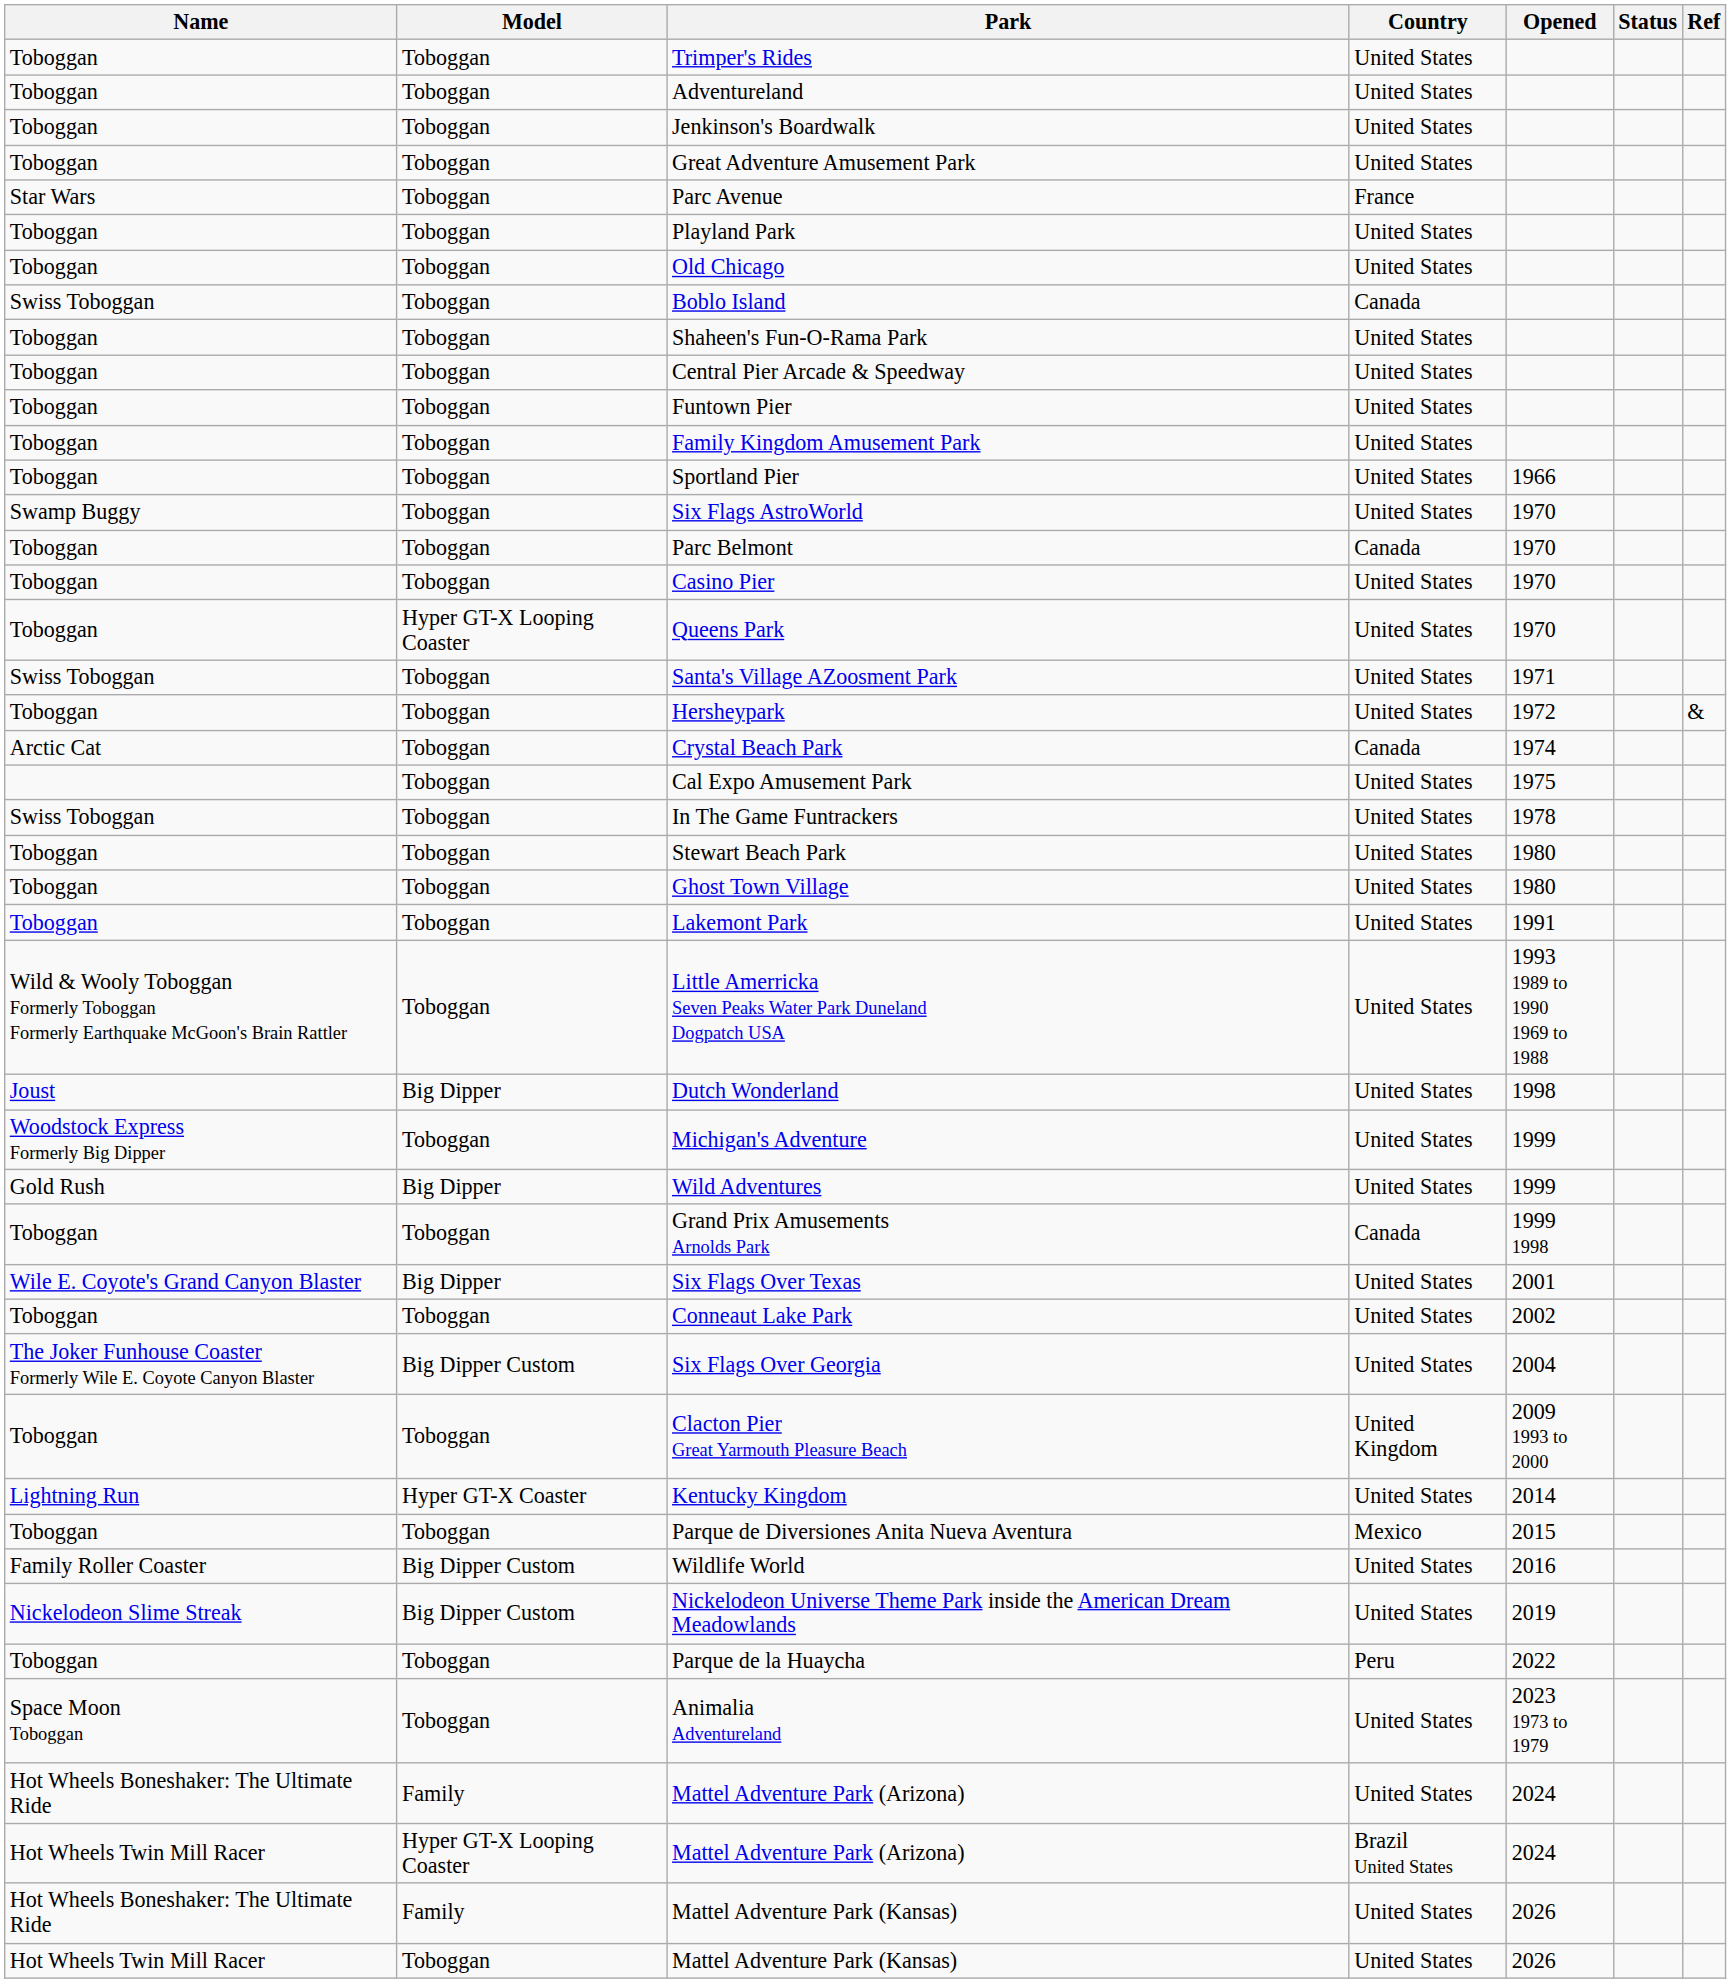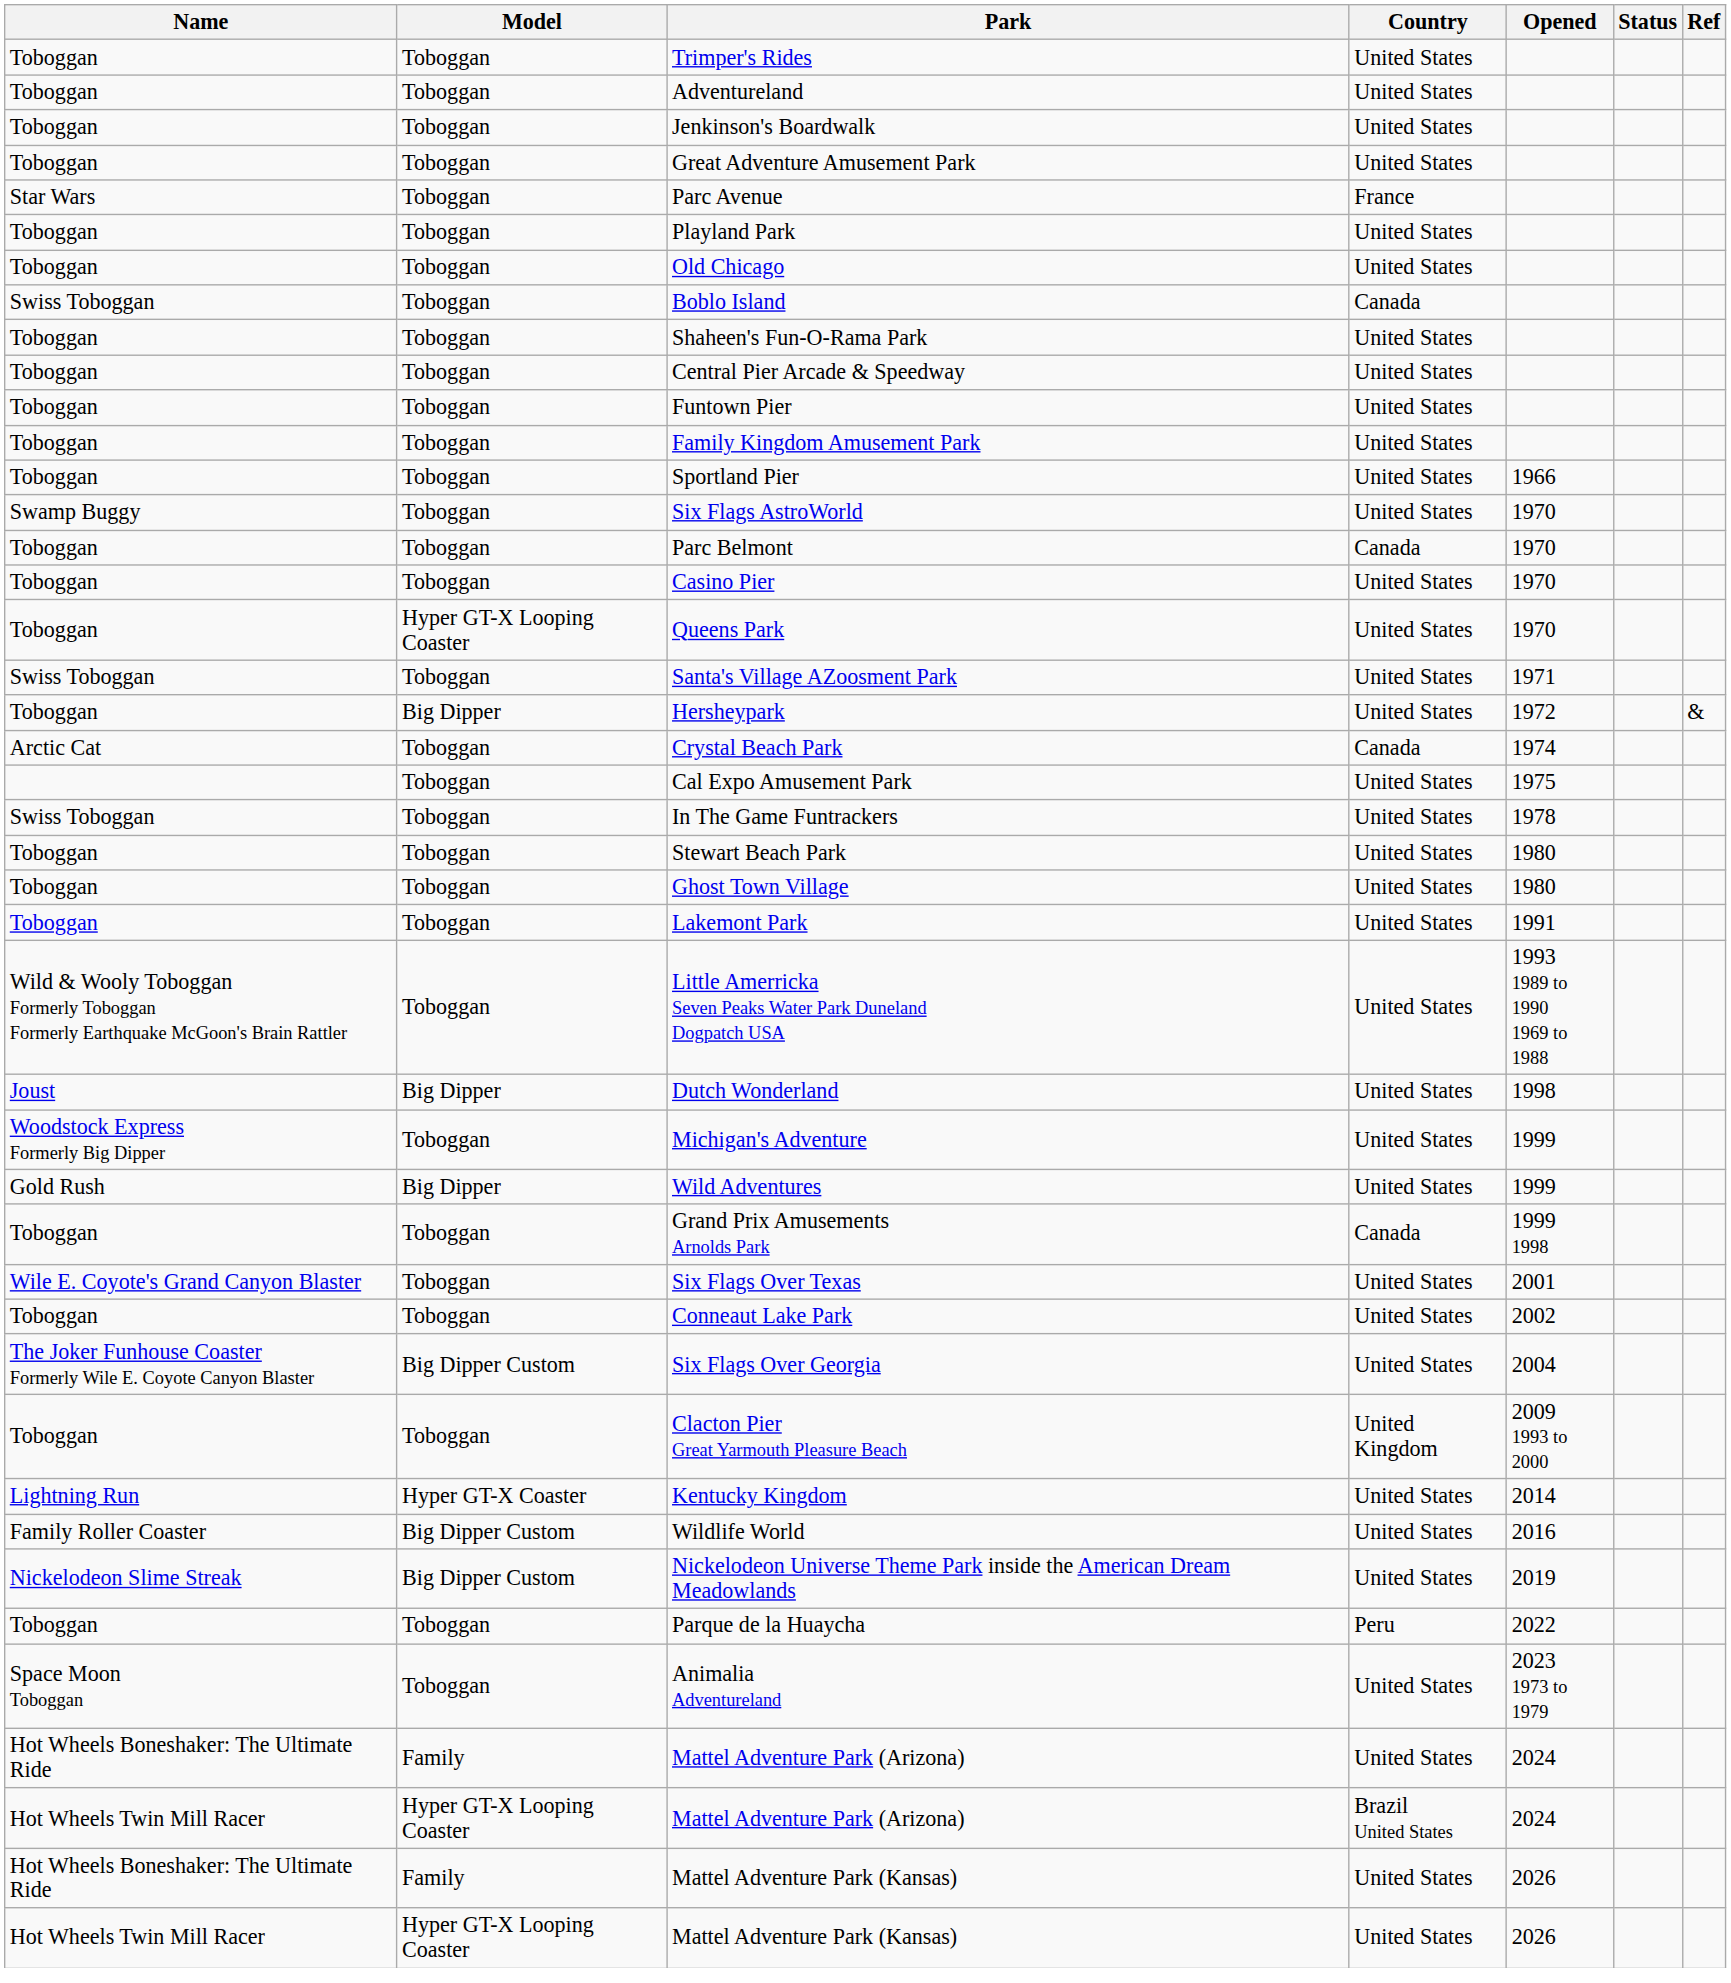 <table class="wikitable sortable">
 <tr>
 <th>Name</th>
 <th>Model</th>
 <th>Park</th>
 <th>Country</th>
 <th>Opened</th>
 <th>Status</th>
 <th class="unsortable">Ref</th>
 </tr>
 <tr>
 <td>Toboggan</td>
 <td>Toboggan</td>
 <td><a href='#'>Trimper's Rides</a></td>
 <td> United States</td>
 <td></td>
 <td></td>
 <td></td>
 </tr>
 <tr>
 <td>Toboggan</td>
 <td>Toboggan</td>
 <td dventureland (New York)>Adventureland</td>
 <td> United States</td>
 <td></td>
 <td></td>
 <td></td>
 </tr>
 <tr>
 <td>Toboggan</td>
 <td>Toboggan</td>
 <td>Jenkinson's Boardwalk</td>
 <td> United States</td>
 <td></td>
 <td></td>
 <td></td>
 </tr>
 <tr>
 <td>Toboggan</td>
 <td>Toboggan</td>
 <td>Great Adventure Amusement Park</td>
 <td> United States</td>
 <td></td>
 <td></td>
 <td></td>
 </tr>
 <tr>
 <td>Star Wars</td>
 <td>Toboggan</td>
 <td Parc Avenue (amusement park)>Parc Avenue</td>
 <td> France</td>
 <td></td>
 <td></td>
 <td></td>
 </tr>
 <tr>
 <td>Toboggan</td>
 <td>Toboggan</td>
 <td Playland Park (Illinois)>Playland Park</td>
 <td> United States</td>
 <td></td>
 <td></td>
 <td></td>
 </tr>
 <tr>
 <td>Toboggan</td>
 <td>Toboggan</td>
 <td><a href='#'>Old Chicago</a></td>
 <td> United States</td>
 <td></td>
 <td></td>
 <td></td>
 </tr>
 <tr>
 <td>Swiss Toboggan</td>
 <td>Toboggan</td>
 <td><a href='#'>Boblo Island</a></td>
 <td> Canada</td>
 <td></td>
 <td></td>
 <td></td>
 </tr>
 <tr>
 <td>Toboggan</td>
 <td>Toboggan</td>
 <td>Shaheen's Fun-O-Rama Park</td>
 <td> United States</td>
 <td></td>
 <td></td>
 <td></td>
 </tr>
 <tr>
 <td>Toboggan</td>
 <td>Toboggan</td>
 <td>Central Pier Arcade & Speedway</td>
 <td> United States</td>
 <td></td>
 <td></td>
 <td></td>
 </tr>
 <tr>
 <td>Toboggan</td>
 <td>Toboggan</td>
 <td>Funtown Pier</td>
 <td> United States</td>
 <td></td>
 <td></td>
 <td></td>
 </tr>
 <tr>
 <td>Toboggan</td>
 <td>Toboggan</td>
 <td><a href='#'>Family Kingdom Amusement Park</a></td>
 <td> United States</td>
 <td></td>
 <td></td>
 <td></td>
 </tr>
 <tr>
 <td>Toboggan</td>
 <td>Toboggan</td>
 <td>Sportland Pier</td>
 <td> United States</td>
 <td>1966</td>
 <td></td>
 <td></td>
 </tr>
 <tr>
 <td>Swamp Buggy</td>
 <td>Toboggan</td>
 <td><a href='#'>Six Flags AstroWorld</a></td>
 <td> United States</td>
 <td>1970</td>
 <td></td>
 <td></td>
 </tr>
 <tr>
 <td>Toboggan</td>
 <td>Toboggan</td>
 <td>Parc Belmont</td>
 <td> Canada</td>
 <td>1970</td>
 <td></td>
 <td></td>
 </tr>
 <tr>
 <td>Toboggan</td>
 <td>Toboggan</td>
 <td><a href='#'>Casino Pier</a></td>
 <td> United States</td>
 <td>1970</td>
 <td></td>
 <td></td>
 </tr>
 <tr>
 <td>Toboggan</td>
 <td>Hyper GT-X Looping Coaster</td>
 <td><a href='#'>Queens Park</a></td>
 <td> United States</td>
 <td>1970</td>
 <td></td>
 <td></td>
 </tr>
 <tr>
 <td>Swiss Toboggan</td>
 <td>Toboggan</td>
 <td><a href='#'>Santa's Village AZoosment Park</a></td>
 <td> United States</td>
 <td>1971</td>
 <td></td>
 <td></td>
 </tr>
 <tr>
 <td>Toboggan</td>
-<td>Toboggan</td>
+<td>Big Dipper</td>
 <td><a href='#'>Hersheypark</a></td>
 <td> United States</td>
 <td>1972</td>
 <td></td>
 <td> & </td>
 </tr>
 <tr>
 <td>Arctic Cat</td>
 <td>Toboggan</td>
 <td><a href='#'>Crystal Beach Park</a></td>
 <td> Canada</td>
 <td>1974</td>
 <td></td>
 <td></td>
 </tr>
 <tr>
 <td></td>
 <td>Toboggan</td>
 <td>Cal Expo Amusement Park</td>
 <td> United States</td>
 <td>1975</td>
 <td></td>
 <td></td>
 </tr>
 <tr>
 <td>Swiss Toboggan</td>
 <td>Toboggan</td>
 <td>In The Game Funtrackers</td>
 <td> United States</td>
 <td>1978</td>
 <td></td>
 <td></td>
 </tr>
 <tr>
 <td>Toboggan</td>
 <td>Toboggan</td>
 <td>Stewart Beach Park</td>
 <td> United States</td>
 <td>1980</td>
 <td></td>
 <td></td>
 </tr>
 <tr>
 <td>Toboggan</td>
 <td>Toboggan</td>
 <td><a href='#'>Ghost Town Village</a></td>
 <td> United States</td>
 <td>1980</td>
 <td></td>
 <td></td>
 </tr>
 <tr>
 <td><a href='#'>Toboggan</a></td>
 <td>Toboggan</td>
 <td><a href='#'>Lakemont Park</a></td>
 <td> United States</td>
 <td>1991</td>
 <td></td>
 <td></td>
 </tr>
 <tr>
 <td>Wild & Wooly Toboggan<br><small>Formerly Toboggan<br>Formerly Earthquake McGoon's Brain Rattler</small></td>
 <td>Toboggan</td>
 <td><a href='#'>Little Amerricka</a><br><small><a href='#'>Seven Peaks Water Park Duneland</a><br><a href='#'>Dogpatch USA</a></small></td>
 <td> United States</td>
 <td>1993<br><small>1989 to 1990<br>1969 to 1988</small></td>
 <td></td>
 <td><br><br></td>
 </tr>
 <tr>
 <td><a href='#'>Joust</a></td>
 <td>Big Dipper</td>
 <td><a href='#'>Dutch Wonderland</a></td>
 <td> United States</td>
 <td>1998</td>
 <td></td>
 <td></td>
 </tr>
 <tr>
 <td><a href='#'>Woodstock Express</a><br><small>Formerly Big Dipper</small></td>
 <td>Toboggan</td>
 <td><a href='#'>Michigan's Adventure</a></td>
 <td> United States</td>
 <td>1999</td>
 <td></td>
 <td><br></td>
 </tr>
 <tr>
 <td>Gold Rush</td>
 <td>Big Dipper</td>
 <td><a href='#'>Wild Adventures</a></td>
 <td> United States</td>
 <td>1999</td>
 <td></td>
 <td></td>
 </tr>
 <tr>
 <td>Toboggan</td>
 <td>Toboggan</td>
 <td>Grand Prix Amusements<br><small><a href='#'>Arnolds Park</a></small></td>
 <td> Canada</td>
 <td>1999<br><small>1998</small></td>
 <td></td>
 <td><br></td>
 </tr>
 <tr>
 <td><a href='#'>Wile E. Coyote's Grand Canyon Blaster</a></td>
-<td>Big Dipper</td>
+<td>Toboggan</td>
 <td><a href='#'>Six Flags Over Texas</a></td>
 <td> United States</td>
 <td>2001</td>
 <td></td>
 <td></td>
 </tr>
 <tr>
 <td>Toboggan</td>
 <td>Toboggan</td>
 <td><a href='#'>Conneaut Lake Park</a></td>
 <td> United States</td>
 <td>2002</td>
 <td></td>
 <td></td>
 </tr>
 <tr>
 <td><a href='#'>The Joker Funhouse Coaster</a><br><small>Formerly Wile E. Coyote Canyon Blaster</small></td>
 <td>Big Dipper Custom</td>
 <td><a href='#'>Six Flags Over Georgia</a></td>
 <td> United States</td>
 <td>2004</td>
 <td></td>
 <td></td>
 </tr>
 <tr>
 <td>Toboggan</td>
 <td>Toboggan</td>
 <td><a href='#'>Clacton Pier</a><br><small><a href='#'>Great Yarmouth Pleasure Beach</a></small></td>
 <td> United Kingdom</td>
 <td>2009<br><small>1993 to 2000</small></td>
 <td></td>
 <td><br></td>
 </tr>
 <tr>
 <td><a href='#'>Lightning Run</a></td>
 <td>Hyper GT-X Coaster</td>
 <td><a href='#'>Kentucky Kingdom</a></td>
 <td> United States</td>
 <td>2014</td>
-<td></td>
-<td></td>
-</tr>
-<tr>
-<td>Toboggan</td>
-<td>Toboggan</td>
-<td>Parque de Diversiones Anita Nueva Aventura</td>
-<td> Mexico</td>
-<td>2015</td>
 <td></td>
 <td></td>
 </tr>
 <tr>
 <td Family Roller Coaster (Wildlife World)>Family Roller Coaster</td>
 <td>Big Dipper Custom</td>
 <td>Wildlife World</td>
 <td> United States</td>
 <td>2016</td>
 <td></td>
 <td></td>
 </tr>
 <tr>
 <td><a href='#'>Nickelodeon Slime Streak</a></td>
 <td>Big Dipper Custom</td>
 <td><a href='#'>Nickelodeon Universe Theme Park</a> inside the <a href='#'>American Dream Meadowlands</a></td>
 <td> United States</td>
 <td>2019</td>
 <td></td>
 <td></td>
 </tr>
 <tr>
 <td>Toboggan</td>
 <td>Toboggan</td>
 <td>Parque de la Huaycha</td>
 <td> Peru</td>
 <td>2022</td>
 <td></td>
 <td></td>
 </tr>
 <tr>
 <td>Space Moon <br><small>Toboggan</small></td>
 <td>Toboggan</td>
 <td>Animalia <br><small><a href='#'>Adventureland</a></small></td>
 <td> United States</td>
 <td>2023 <br><small>1973 to 1979</small></td>
 <td></td>
 <td></td>
 </tr>
 <tr>
 <td>Hot Wheels Boneshaker: The Ultimate Ride</td>
 <td>Family</td>
 <td><a href='#'>Mattel Adventure Park</a> (Arizona)</td>
 <td> United States</td>
 <td>2024</td>
 <td></td>
 <td></td>
 </tr>
 <tr>
 <td>Hot Wheels Twin Mill Racer</td>
 <td>Hyper GT-X Looping Coaster</td>
 <td><a href='#'>Mattel Adventure Park</a> (Arizona)</td>
 <td> Brazil <br><small> United States</small></td>
 <td>2024</td>
 <td></td>
 <td></td>
 </tr>
 <tr>
 <td>Hot Wheels Boneshaker: The Ultimate Ride</td>
 <td>Family</td>
 <td>Mattel Adventure Park (Kansas)</td>
 <td> United States</td>
 <td>2026</td>
 <td></td>
 <td></td>
 </tr>
 <tr>
 <td>Hot Wheels Twin Mill Racer</td>
-<td>Toboggan</td>
+<td>Hyper GT-X Looping Coaster</td>
 <td>Mattel Adventure Park (Kansas)</td>
 <td> United States</td>
 <td>2026</td>
 <td></td>
 <td></td>
 </tr>
 </table>
